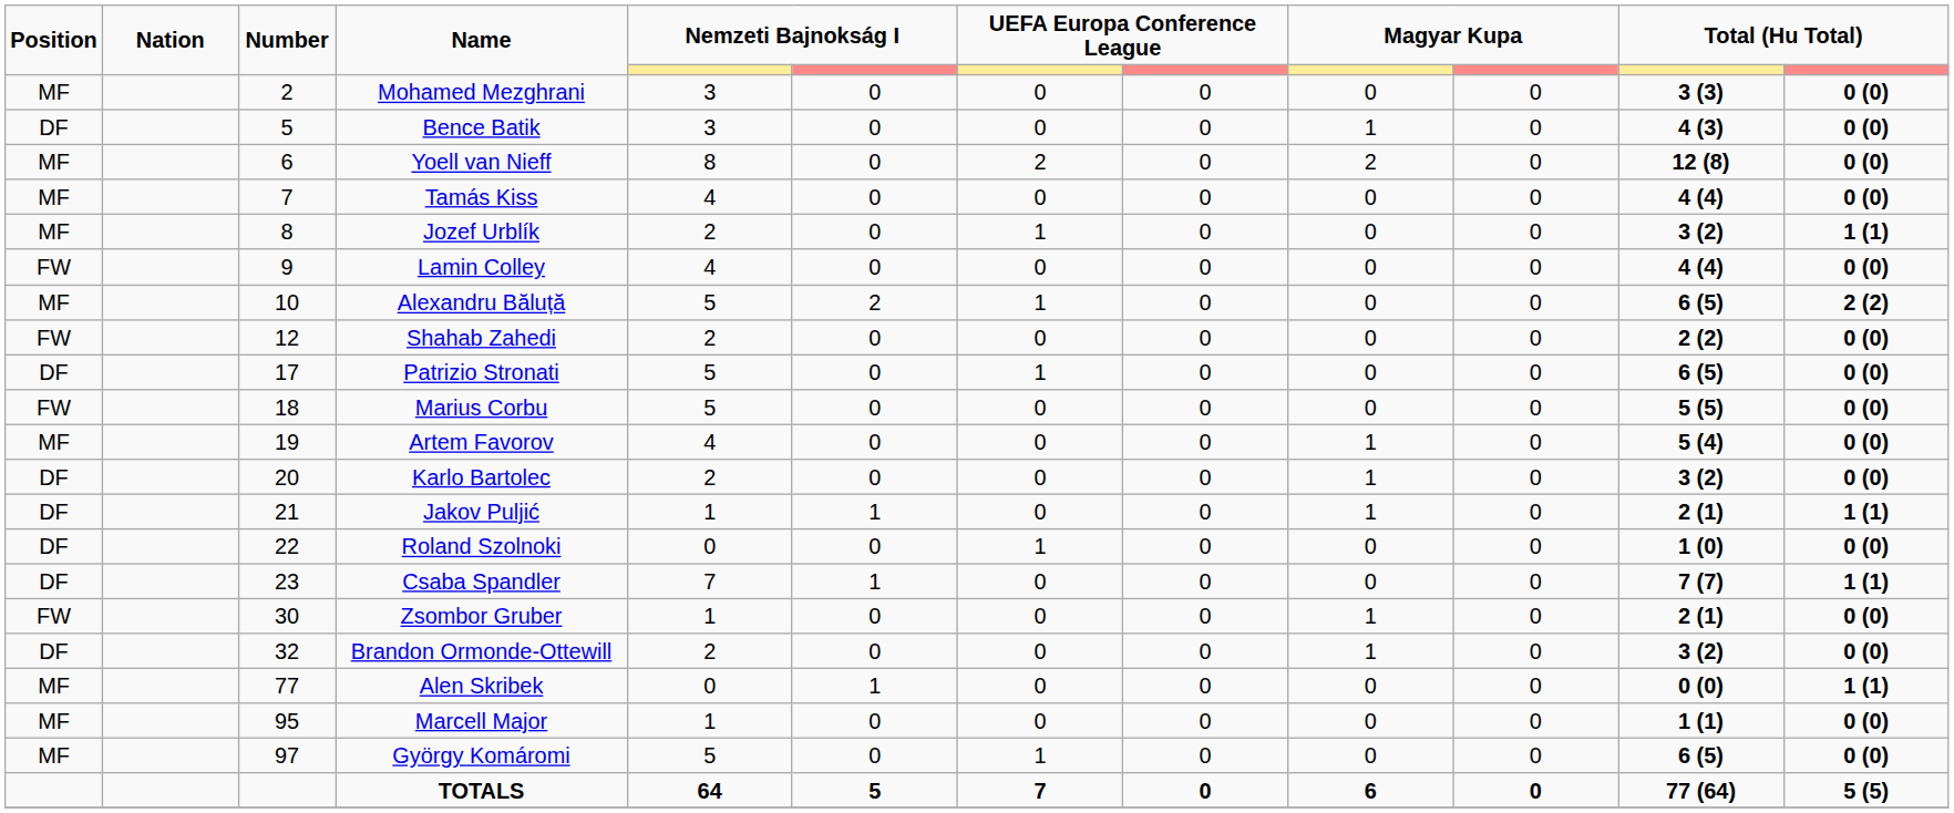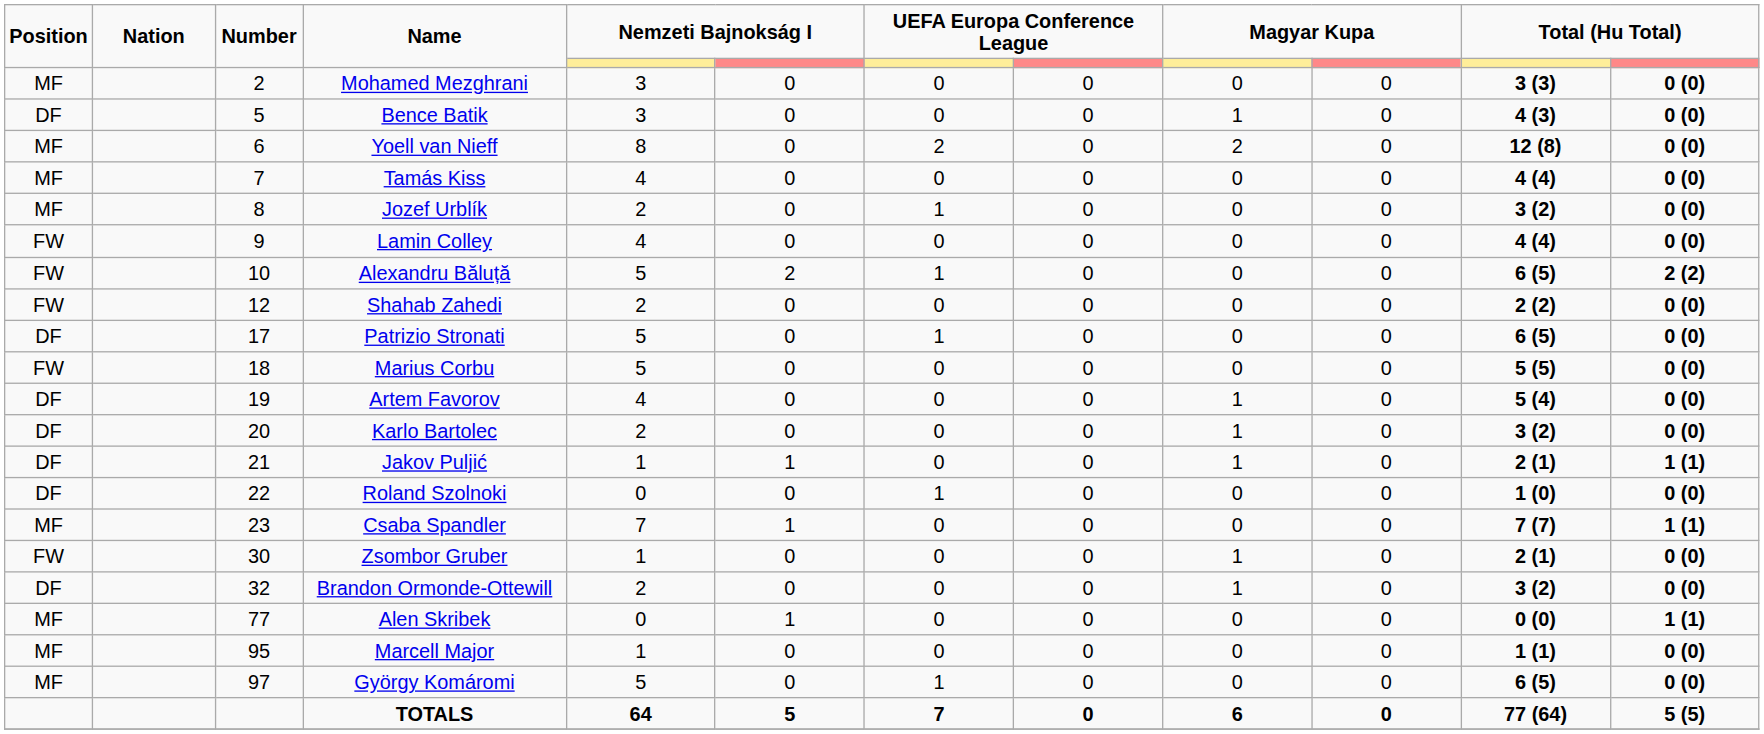 <table class="wikitable" style="font-size: 95%; text-align: center;">
 <tr>
 <td rowspan="2" width="5%" align="center"><strong>Position</strong></td>
 <td rowspan="2" width="7%" align="center"><strong>Nation</strong></td>
 <td rowspan="2" width="5%" align="center"><strong>Number</strong></td>
 <td rowspan="2" width="15%" align="center"><strong>Name</strong></td>
 <td colspan="2" align="center"><strong>Nemzeti Bajnokság I</strong></td>
 <td colspan="2" align="center"><strong>UEFA Europa Conference League</strong></td>
 <td colspan="2" align="center"><strong>Magyar Kupa</strong></td>
 <td colspan="2" align="center"><strong>Total (Hu Total)</strong></td>
 </tr>
 <tr>
 <th width=60 style="background: #FFEE99"></th>
 <th width=60 style="background: #FF8888"></th>
 <th width=60 style="background: #FFEE99"></th>
 <th width=60 style="background: #FF8888"></th>
 <th width=60 style="background: #FFEE99"></th>
 <th width=60 style="background: #FF8888"></th>
 <th width=60 style="background: #FFEE99"></th>
 <th width=60 style="background: #FF8888"></th>
 </tr>
 <tr>
 <td>MF</td>
 <td></td>
 <td>2</td>
 <td><a href='#'>Mohamed Mezghrani</a></td>
 <td>3</td>
 <td>0</td>
 <td>0</td>
 <td>0</td>
 <td>0</td>
 <td>0</td>
 <td><strong>3 (3)</strong></td>
 <td><strong>0 (0)</strong></td>
 </tr>
 <tr>
 <td>DF</td>
 <td></td>
 <td>5</td>
 <td><a href='#'>Bence Batik</a></td>
 <td>3</td>
 <td>0</td>
 <td>0</td>
 <td>0</td>
 <td>1</td>
 <td>0</td>
 <td><strong>4 (3)</strong></td>
 <td><strong>0 (0)</strong></td>
 </tr>
 <tr>
 <td>MF</td>
 <td></td>
 <td>6</td>
 <td><a href='#'>Yoell van Nieff</a></td>
 <td>8</td>
 <td>0</td>
 <td>2</td>
 <td>0</td>
 <td>2</td>
 <td>0</td>
 <td><strong>12 (8)</strong></td>
 <td><strong>0 (0)</strong></td>
 </tr>
 <tr>
 <td>MF</td>
 <td></td>
 <td>7</td>
 <td><a href='#'>Tamás Kiss</a></td>
 <td>4</td>
 <td>0</td>
 <td>0</td>
 <td>0</td>
 <td>0</td>
 <td>0</td>
 <td><strong>4 (4)</strong></td>
 <td><strong>0 (0)</strong></td>
 </tr>
 <tr>
 <td>MF</td>
 <td></td>
 <td>8</td>
 <td><a href='#'>Jozef Urblík</a></td>
 <td>2</td>
 <td>0</td>
 <td>1</td>
 <td>0</td>
 <td>0</td>
 <td>0</td>
 <td><strong>3 (2)</strong></td>
-<td><strong>1 (1)</strong></td>
+<td><strong>0 (0)</strong></td>
 </tr>
 <tr>
 <td>FW</td>
 <td></td>
 <td>9</td>
 <td><a href='#'>Lamin Colley</a></td>
 <td>4</td>
 <td>0</td>
 <td>0</td>
 <td>0</td>
 <td>0</td>
 <td>0</td>
 <td><strong>4 (4)</strong></td>
 <td><strong>0 (0)</strong></td>
 </tr>
 <tr>
-<td>MF</td>
+<td>FW</td>
 <td></td>
 <td>10</td>
 <td><a href='#'>Alexandru Băluță</a></td>
 <td>5</td>
 <td>2</td>
 <td>1</td>
 <td>0</td>
 <td>0</td>
 <td>0</td>
 <td><strong>6 (5)</strong></td>
 <td><strong>2 (2)</strong></td>
 </tr>
 <tr>
 <td>FW</td>
 <td></td>
 <td>12</td>
 <td><a href='#'>Shahab Zahedi</a></td>
 <td>2</td>
 <td>0</td>
 <td>0</td>
 <td>0</td>
 <td>0</td>
 <td>0</td>
 <td><strong>2 (2)</strong></td>
 <td><strong>0 (0)</strong></td>
 </tr>
 <tr>
 <td>DF</td>
 <td></td>
 <td>17</td>
 <td><a href='#'>Patrizio Stronati</a></td>
 <td>5</td>
 <td>0</td>
 <td>1</td>
 <td>0</td>
 <td>0</td>
 <td>0</td>
 <td><strong>6 (5)</strong></td>
 <td><strong>0 (0)</strong></td>
 </tr>
 <tr>
 <td>FW</td>
 <td></td>
 <td>18</td>
 <td><a href='#'>Marius Corbu</a></td>
 <td>5</td>
 <td>0</td>
 <td>0</td>
 <td>0</td>
 <td>0</td>
 <td>0</td>
 <td><strong>5 (5)</strong></td>
 <td><strong>0 (0)</strong></td>
 </tr>
 <tr>
-<td>MF</td>
+<td>DF</td>
 <td></td>
 <td>19</td>
 <td><a href='#'>Artem Favorov</a></td>
 <td>4</td>
 <td>0</td>
 <td>0</td>
 <td>0</td>
 <td>1</td>
 <td>0</td>
 <td><strong>5 (4)</strong></td>
 <td><strong>0 (0)</strong></td>
 </tr>
 <tr>
 <td>DF</td>
 <td></td>
 <td>20</td>
 <td><a href='#'>Karlo Bartolec</a></td>
 <td>2</td>
 <td>0</td>
 <td>0</td>
 <td>0</td>
 <td>1</td>
 <td>0</td>
 <td><strong>3 (2)</strong></td>
 <td><strong>0 (0)</strong></td>
 </tr>
 <tr>
 <td>DF</td>
 <td></td>
 <td>21</td>
 <td><a href='#'>Jakov Puljić</a></td>
 <td>1</td>
 <td>1</td>
 <td>0</td>
 <td>0</td>
 <td>1</td>
 <td>0</td>
 <td><strong>2 (1)</strong></td>
 <td><strong>1 (1)</strong></td>
 </tr>
 <tr>
 <td>DF</td>
 <td></td>
 <td>22</td>
 <td><a href='#'>Roland Szolnoki</a></td>
 <td>0</td>
 <td>0</td>
 <td>1</td>
 <td>0</td>
 <td>0</td>
 <td>0</td>
 <td><strong>1 (0)</strong></td>
 <td><strong>0 (0)</strong></td>
 </tr>
 <tr>
-<td>DF</td>
+<td>MF</td>
 <td></td>
 <td>23</td>
 <td><a href='#'>Csaba Spandler</a></td>
 <td>7</td>
 <td>1</td>
 <td>0</td>
 <td>0</td>
 <td>0</td>
 <td>0</td>
 <td><strong>7 (7)</strong></td>
 <td><strong>1 (1)</strong></td>
 </tr>
 <tr>
 <td>FW</td>
 <td></td>
 <td>30</td>
 <td><a href='#'>Zsombor Gruber</a></td>
 <td>1</td>
 <td>0</td>
 <td>0</td>
 <td>0</td>
 <td>1</td>
 <td>0</td>
 <td><strong>2 (1)</strong></td>
 <td><strong>0 (0)</strong></td>
 </tr>
 <tr>
 <td>DF</td>
 <td></td>
 <td>32</td>
 <td><a href='#'>Brandon Ormonde-Ottewill</a></td>
 <td>2</td>
 <td>0</td>
 <td>0</td>
 <td>0</td>
 <td>1</td>
 <td>0</td>
 <td><strong>3 (2)</strong></td>
 <td><strong>0 (0)</strong></td>
 </tr>
 <tr>
 <td>MF</td>
 <td></td>
 <td>77</td>
 <td><a href='#'>Alen Skribek</a></td>
 <td>0</td>
 <td>1</td>
 <td>0</td>
 <td>0</td>
 <td>0</td>
 <td>0</td>
 <td><strong>0 (0)</strong></td>
 <td><strong>1 (1)</strong></td>
 </tr>
 <tr>
 <td>MF</td>
 <td></td>
 <td>95</td>
 <td><a href='#'>Marcell Major</a></td>
 <td>1</td>
 <td>0</td>
 <td>0</td>
 <td>0</td>
 <td>0</td>
 <td>0</td>
 <td><strong>1 (1)</strong></td>
 <td><strong>0 (0)</strong></td>
 </tr>
 <tr>
 <td>MF</td>
 <td></td>
 <td>97</td>
 <td><a href='#'>György Komáromi</a></td>
 <td>5</td>
 <td>0</td>
 <td>1</td>
 <td>0</td>
 <td>0</td>
 <td>0</td>
 <td><strong>6 (5)</strong></td>
 <td><strong>0 (0)</strong></td>
 </tr>
 <tr>
 <td></td>
 <td></td>
 <td></td>
 <td><strong>TOTALS</strong></td>
 <td><strong>64</strong></td>
 <td><strong>5</strong></td>
 <td><strong>7</strong></td>
 <td><strong>0</strong></td>
 <td><strong>6</strong></td>
 <td><strong>0</strong></td>
 <td><strong>77 (64)</strong></td>
 <td><strong>5 (5)</strong></td>
 </tr>
 <tr>
 </tr>
 </table>
